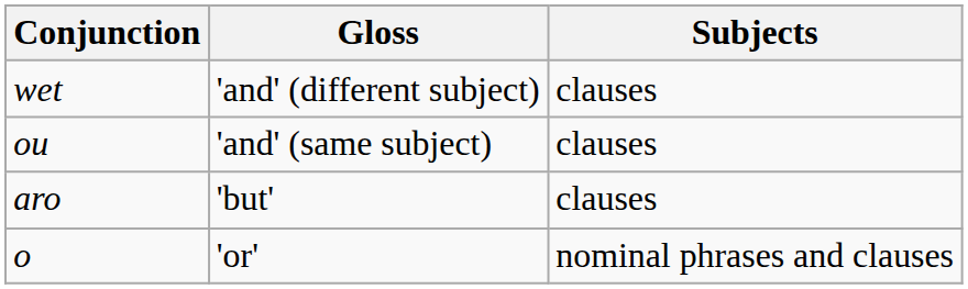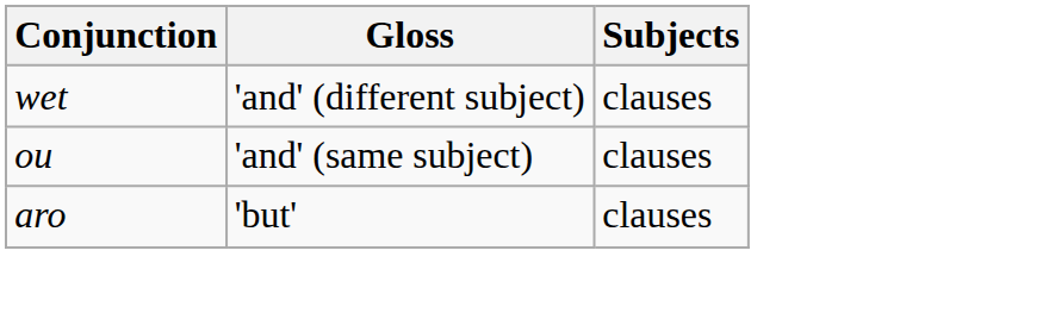 <table class="wikitable">
 <tr>
 <th>Conjunction</th>
 <th>Gloss</th>
 <th>Subjects</th>
 </tr>
 <tr>
 <td><em>wet</em></td>
 <td>'and' (different subject)</td>
 <td>clauses</td>
 </tr>
 <tr>
 <td><em>ou</em></td>
 <td>'and' (same subject)</td>
 <td>clauses</td>
 </tr>
 <tr>
 <td><em>aro</em></td>
 <td>'but'</td>
 <td>clauses</td>
 </tr>
-<tr>
-<td><em>o</em></td>
-<td>'or'</td>
-<td>nominal phrases and clauses</td>
-</tr>
 </table>
